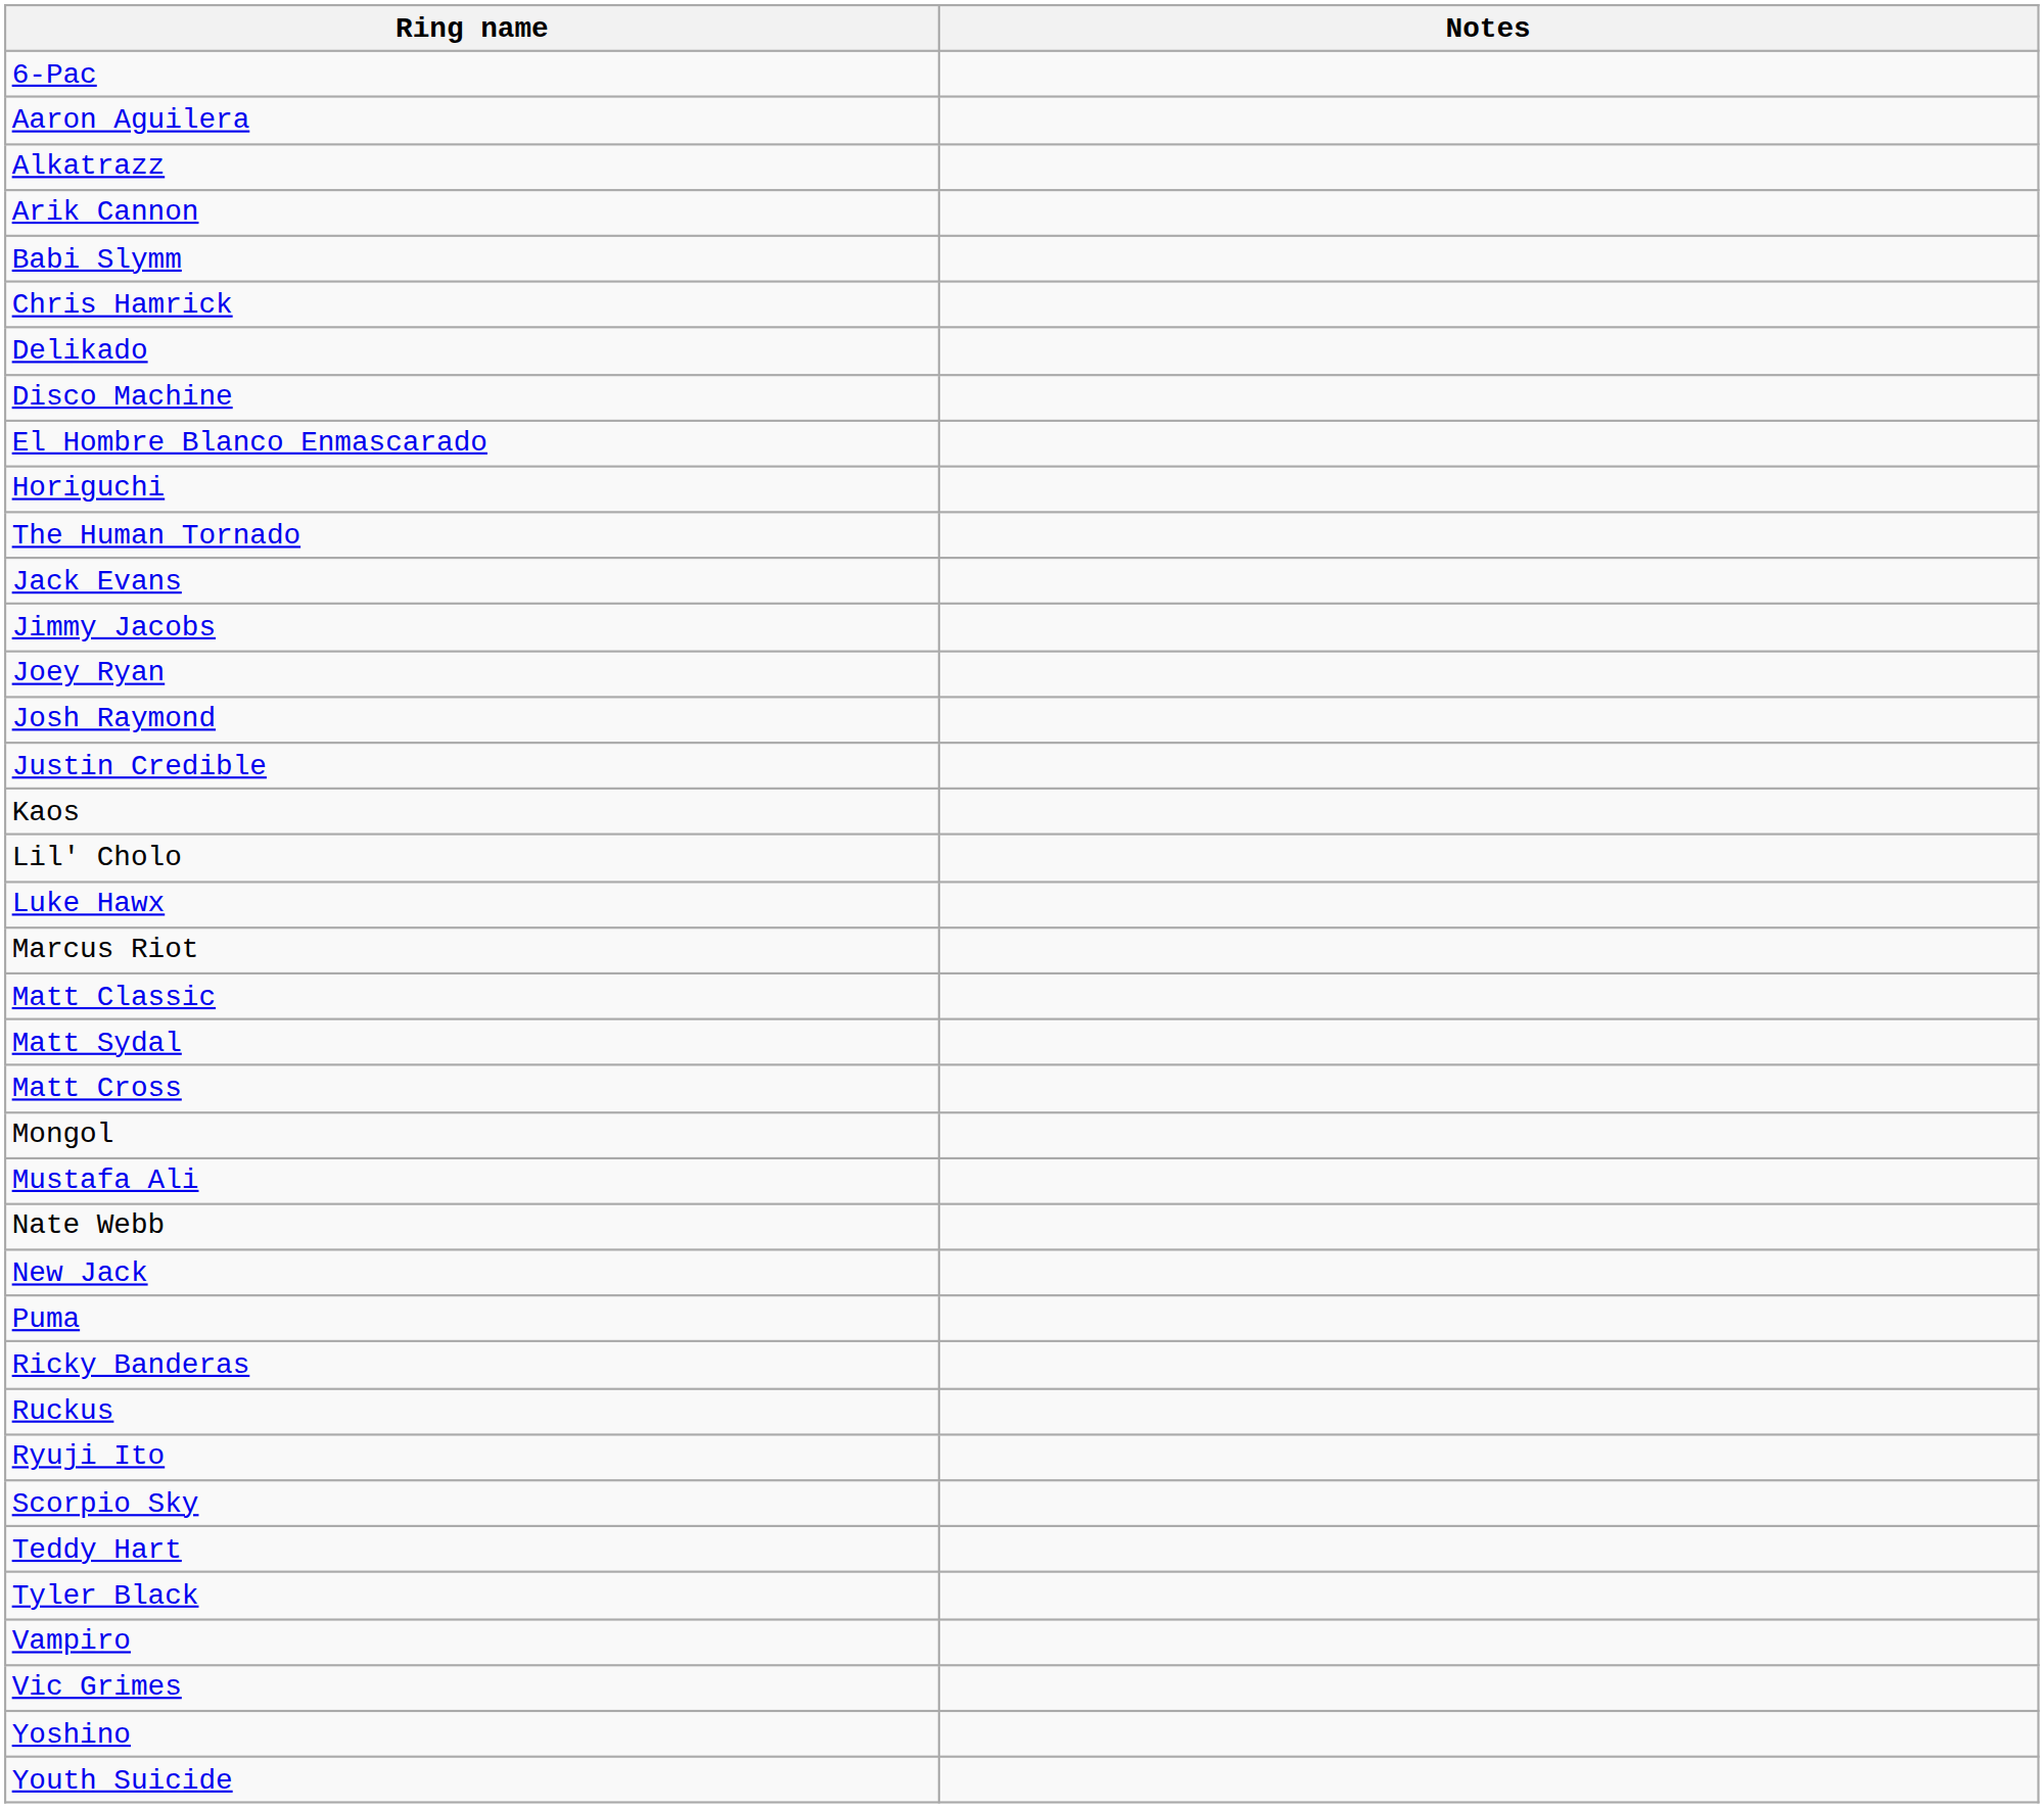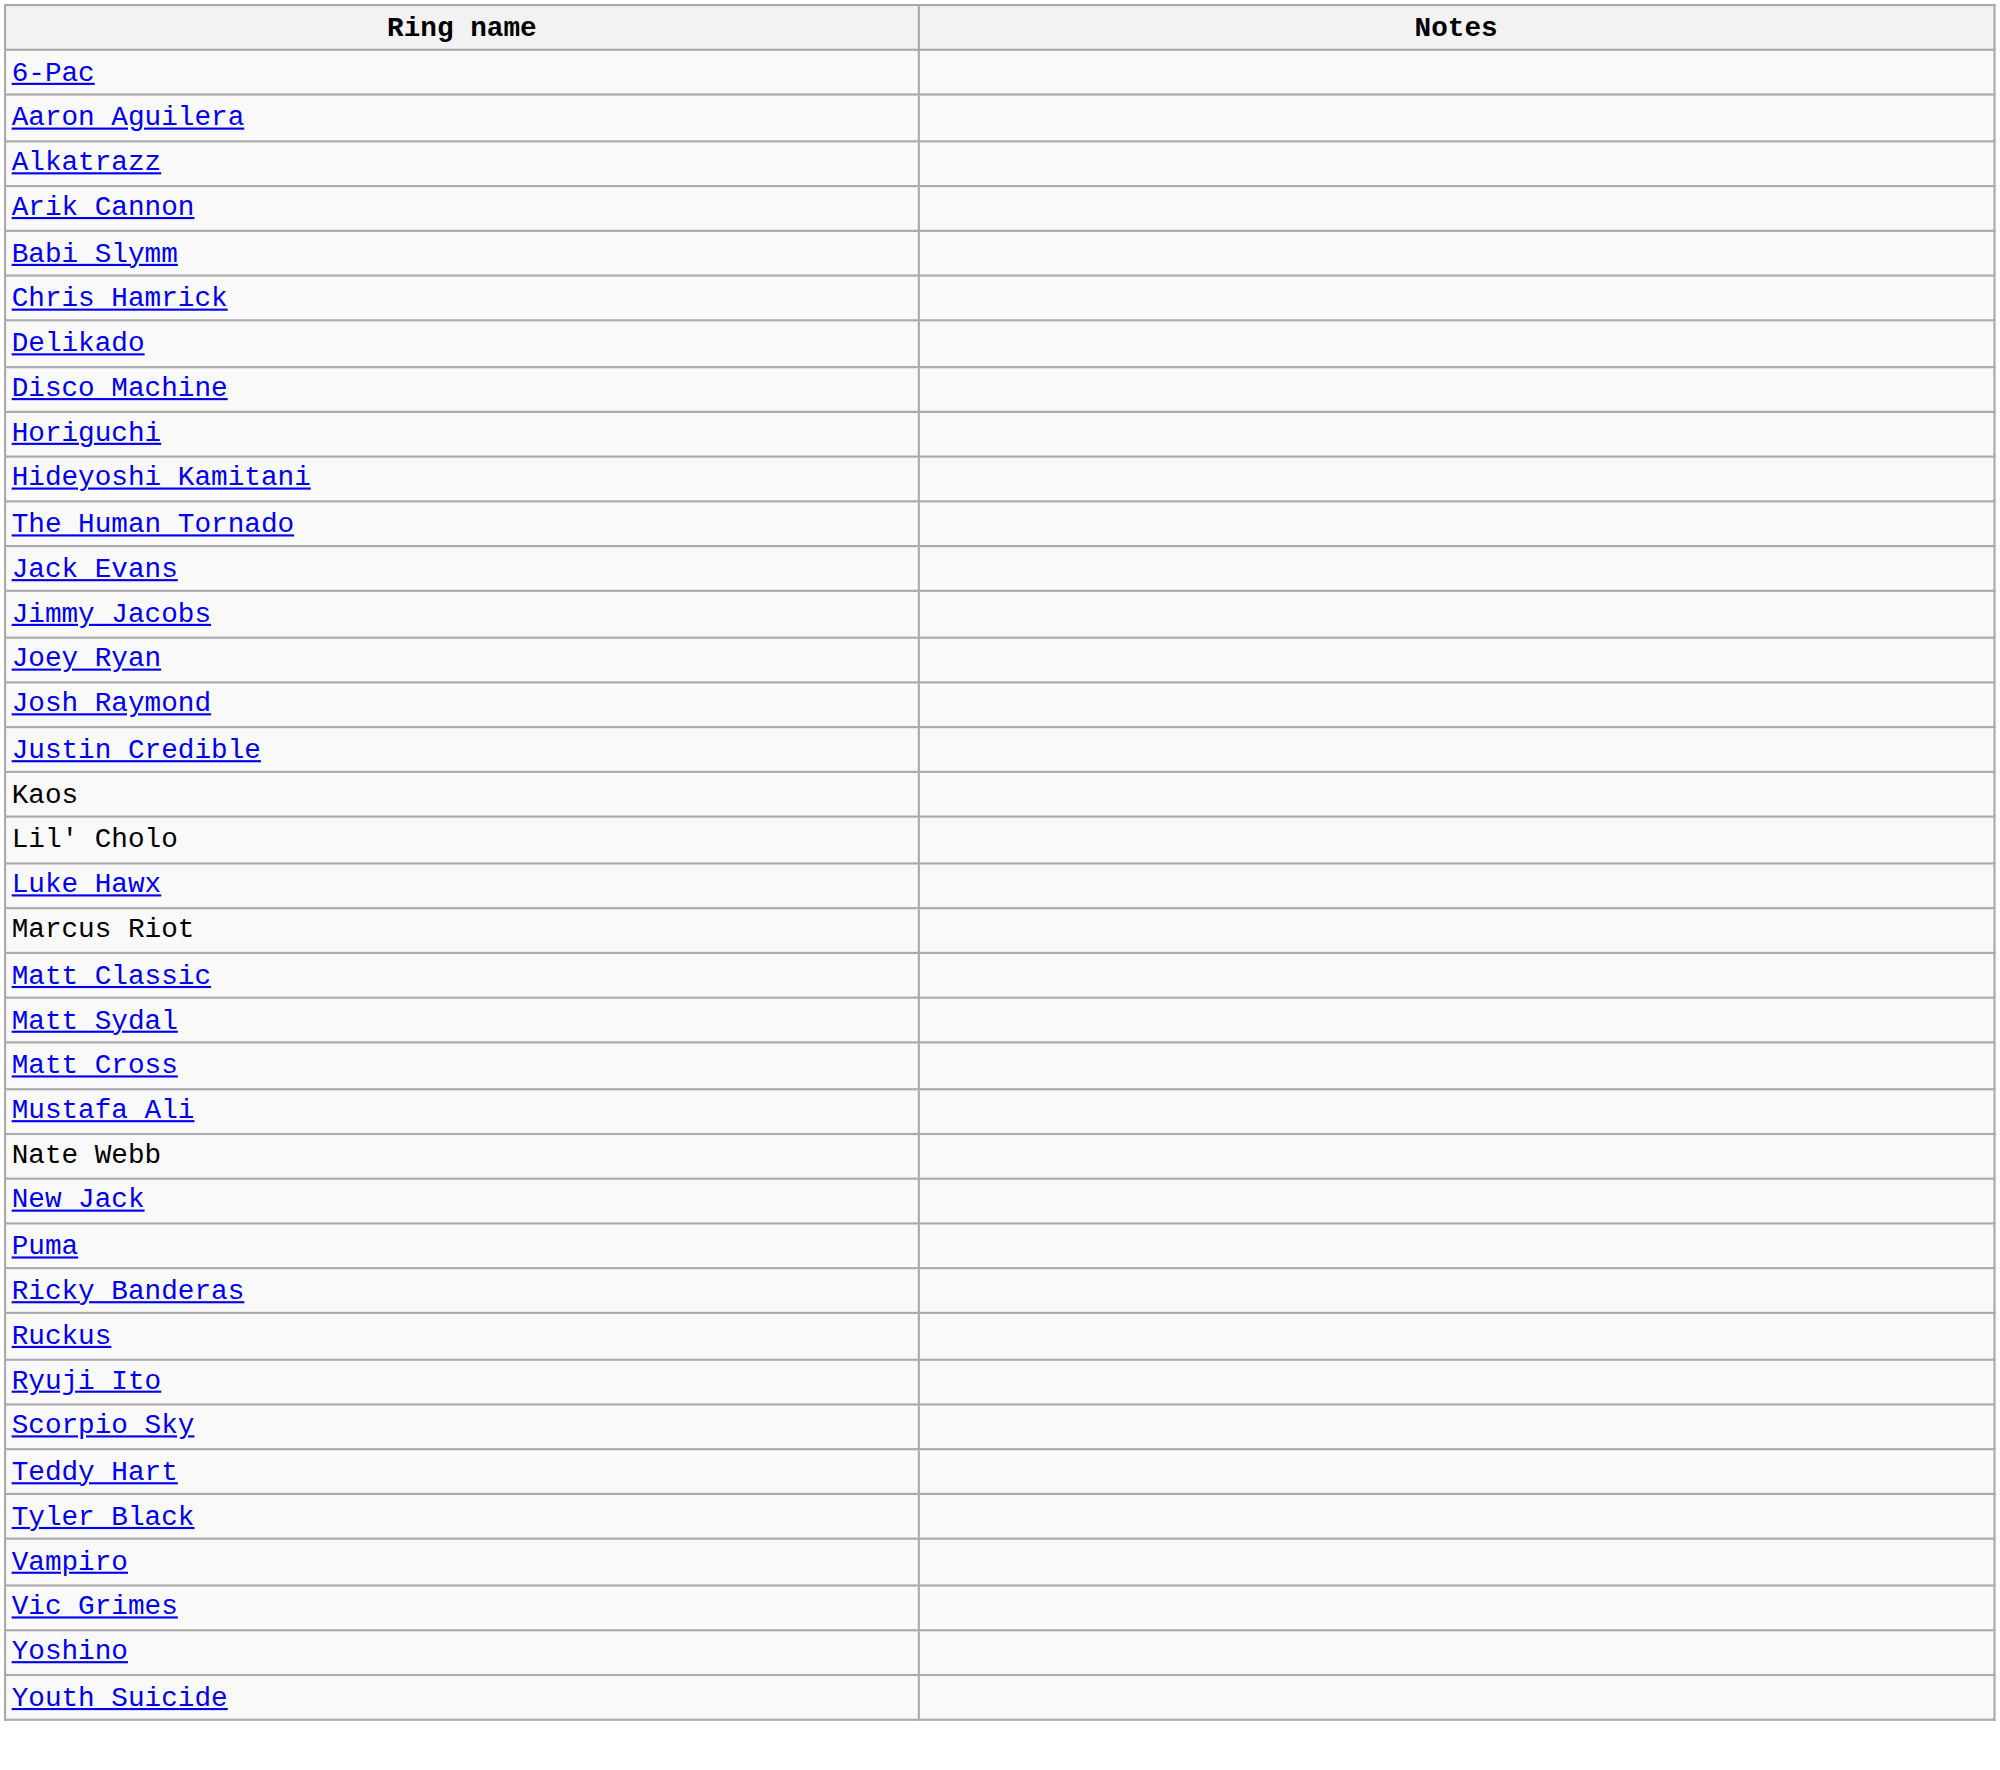 <table class="wikitable sortable" align="left center" width="59%">
 <tr>
 <th width="17%">Ring name</th>
 <th width="20%">Notes</th>
 </tr>
 <tr>
 <td><a href='#'>6-Pac</a></td>
 <td></td>
 </tr>
 <tr>
 <td><a href='#'>Aaron Aguilera</a></td>
 <td></td>
 </tr>
 <tr>
 <td><a href='#'>Alkatrazz</a></td>
 <td></td>
 </tr>
 <tr>
 <td><a href='#'>Arik Cannon</a></td>
 <td></td>
 </tr>
 <tr>
 <td><a href='#'>Babi Slymm</a></td>
 <td></td>
 </tr>
 <tr>
 <td><a href='#'>Chris Hamrick</a></td>
 <td></td>
 </tr>
 <tr>
 <td><a href='#'>Delikado</a></td>
 <td></td>
 </tr>
 <tr>
 <td><a href='#'>Disco Machine</a></td>
 <td></td>
 </tr>
 <tr>
-<td><a href='#'>El Hombre Blanco Enmascarado</a></td>
+<td><a href='#'>Horiguchi</a></td>
 <td></td>
 </tr>
 <tr>
-<td><a href='#'>Horiguchi</a></td>
+<td><a href='#'>Hideyoshi Kamitani</a></td>
 <td></td>
 </tr>
 <tr>
 <td><a href='#'>The Human Tornado</a></td>
 <td></td>
 </tr>
 <tr>
 <td><a href='#'>Jack Evans</a></td>
 <td></td>
 </tr>
 <tr>
 <td><a href='#'>Jimmy Jacobs</a></td>
 <td></td>
 </tr>
 <tr>
 <td><a href='#'>Joey Ryan</a></td>
 <td></td>
 </tr>
 <tr>
 <td><a href='#'>Josh Raymond</a></td>
 <td></td>
 </tr>
 <tr>
 <td><a href='#'>Justin Credible</a></td>
 <td></td>
 </tr>
 <tr>
 <td>Kaos</td>
 <td></td>
 </tr>
 <tr>
 <td>Lil' Cholo</td>
 <td></td>
 </tr>
 <tr>
 <td><a href='#'>Luke Hawx</a></td>
 <td></td>
 </tr>
 <tr>
 <td>Marcus Riot</td>
 <td></td>
 </tr>
 <tr>
 <td><a href='#'>Matt Classic</a></td>
 <td></td>
 </tr>
 <tr>
 <td><a href='#'>Matt Sydal</a></td>
 <td></td>
 </tr>
 <tr>
 <td><a href='#'>Matt Cross</a></td>
-<td></td>
-</tr>
-<tr>
-<td>Mongol</td>
 <td></td>
 </tr>
 <tr>
 <td><a href='#'>Mustafa Ali</a></td>
 <td></td>
 </tr>
 <tr>
 <td>Nate Webb</td>
 <td></td>
 </tr>
 <tr>
 <td><a href='#'>New Jack</a></td>
 <td></td>
 </tr>
 <tr>
 <td><a href='#'>Puma</a></td>
 <td></td>
 </tr>
 <tr>
 <td><a href='#'>Ricky Banderas</a></td>
 <td></td>
 </tr>
 <tr>
 <td><a href='#'>Ruckus</a></td>
 <td></td>
 </tr>
 <tr>
 <td><a href='#'>Ryuji Ito</a></td>
 <td></td>
 </tr>
 <tr>
 <td><a href='#'>Scorpio Sky</a></td>
 <td></td>
 </tr>
 <tr>
 <td><a href='#'>Teddy Hart</a></td>
 <td></td>
 </tr>
 <tr>
 <td><a href='#'>Tyler Black</a></td>
 <td></td>
 </tr>
 <tr>
 <td><a href='#'>Vampiro</a></td>
 <td></td>
 </tr>
 <tr>
 <td><a href='#'>Vic Grimes</a></td>
 <td></td>
 </tr>
 <tr>
 <td><a href='#'>Yoshino</a></td>
 <td></td>
 </tr>
 <tr>
 <td><a href='#'>Youth Suicide</a></td>
 <td></td>
 </tr>
 </table>
